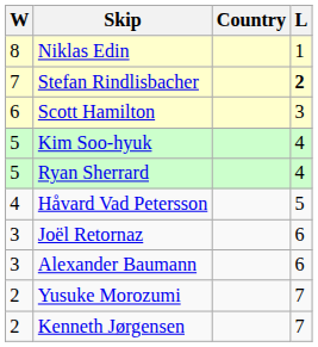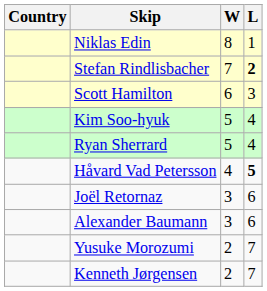 <table class="wikitable">
 <tr>
+<th>Country</th>
+<th>Skip</th>
 <th>W</th>
-<th>Skip</th>
-<th>Country</th>
 <th>L</th>
 </tr>
 <tr bgcolor=#ffffcc>
+<td></td>
+<td><a href='#'>Niklas Edin</a></td>
 <td>8</td>
-<td><a href='#'>Niklas Edin</a></td>
-<td></td>
 <td>1</td>
 </tr>
 <tr bgcolor=#ffffcc>
+<td></td>
+<td><a href='#'>Stefan Rindlisbacher</a></td>
 <td>7</td>
-<td><a href='#'>Stefan Rindlisbacher</a></td>
-<td></td>
 <td><strong>2</strong></td>
 </tr>
 <tr bgcolor=#ffffcc>
+<td></td>
+<td><a href='#'>Scott Hamilton</a></td>
 <td>6</td>
-<td><a href='#'>Scott Hamilton</a></td>
-<td></td>
 <td>3</td>
 </tr>
 <tr bgcolor=#ccffcc>
+<td></td>
+<td><a href='#'>Kim Soo-hyuk</a></td>
 <td>5</td>
-<td><a href='#'>Kim Soo-hyuk</a></td>
-<td></td>
 <td>4</td>
 </tr>
 <tr bgcolor=#ccffcc>
+<td></td>
+<td><a href='#'>Ryan Sherrard</a></td>
 <td>5</td>
-<td><a href='#'>Ryan Sherrard</a></td>
-<td></td>
 <td>4</td>
 </tr>
 <tr>
+<td></td>
+<td><a href='#'>Håvard Vad Petersson</a></td>
 <td>4</td>
-<td><a href='#'>Håvard Vad Petersson</a></td>
-<td></td>
-<td>5</td>
+<td><strong>5</strong></td>
 </tr>
 <tr>
+<td></td>
+<td><a href='#'>Joël Retornaz</a></td>
 <td>3</td>
-<td><a href='#'>Joël Retornaz</a></td>
-<td></td>
 <td>6</td>
 </tr>
 <tr>
+<td></td>
+<td><a href='#'>Alexander Baumann</a></td>
 <td>3</td>
-<td><a href='#'>Alexander Baumann</a></td>
-<td></td>
 <td>6</td>
 </tr>
 <tr>
+<td></td>
+<td><a href='#'>Yusuke Morozumi</a></td>
 <td>2</td>
-<td><a href='#'>Yusuke Morozumi</a></td>
-<td></td>
 <td>7</td>
 </tr>
 <tr>
+<td></td>
+<td><a href='#'>Kenneth Jørgensen</a></td>
 <td>2</td>
-<td><a href='#'>Kenneth Jørgensen</a></td>
-<td></td>
 <td>7</td>
 </tr>
 </table>
